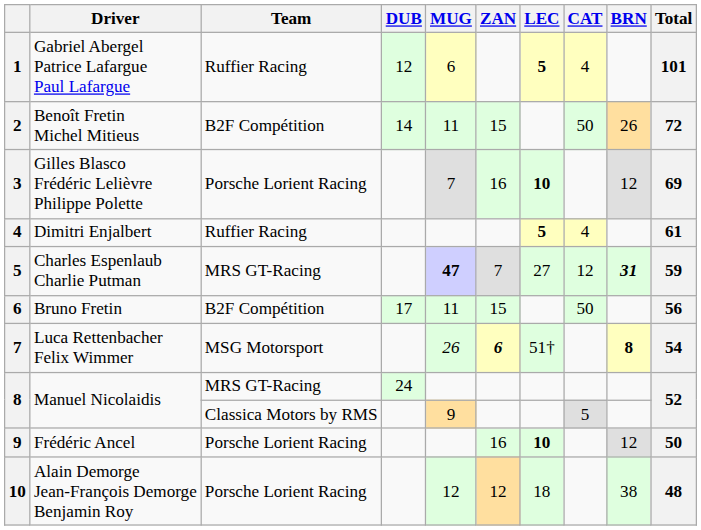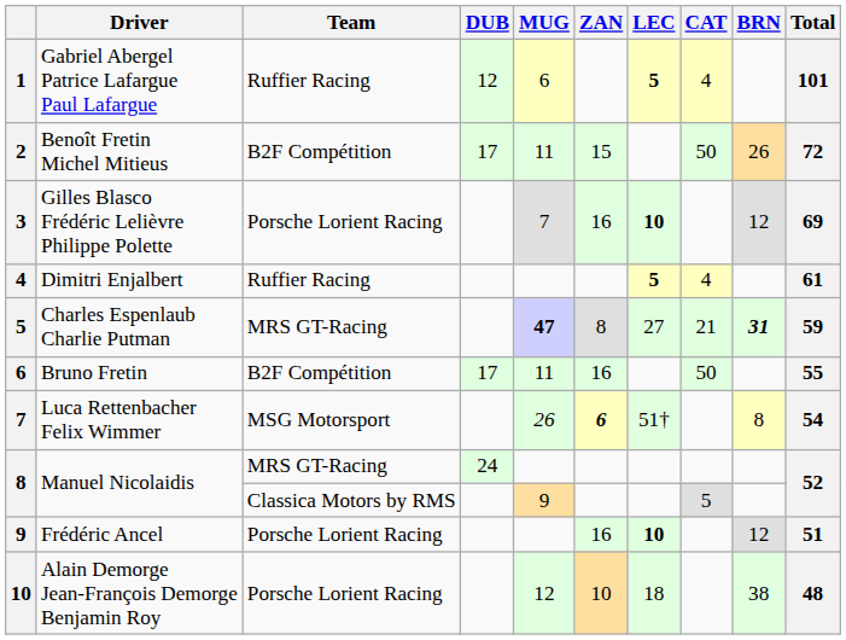 <table class="wikitable" style="font-size: 85%; text-align:center;">
 <tr>
 <th></th>
 <th>Driver</th>
 <th>Team</th>
 <th><a href='#'>DUB</a><br></th>
 <th><a href='#'>MUG</a><br></th>
 <th><a href='#'>ZAN</a><br></th>
 <th><a href='#'>LEC</a><br></th>
 <th><a href='#'>CAT</a><br></th>
 <th><a href='#'>BRN</a><br></th>
 <th>Total</th>
 </tr>
 <tr>
 <th>1</th>
 <td align=left> Gabriel Abergel<br> Patrice Lafargue<br> <a href='#'>Paul Lafargue</a></td>
 <td align=left> Ruffier Racing</td>
 <td style="background:#DFFFDF;">12</td>
 <td style="background:#FFFFBF;">6</td>
 <td></td>
 <td style="background:#FFFFBF;"><strong>5</strong></td>
 <td style="background:#FFFFBF;">4</td>
 <td></td>
 <th>101</th>
 </tr>
 <tr>
 <th>2</th>
 <td align=left> Benoît Fretin<br> Michel Mitieus</td>
 <td align=left> B2F Compétition</td>
-<td style="background:#DFFFDF;">14</td>
+<td style="background:#DFFFDF;">17</td>
 <td style="background:#DFFFDF;">11</td>
 <td style="background:#DFFFDF;">15</td>
 <td></td>
 <td style="background:#DFFFDF;">50</td>
 <td style="background:#FFDF9F;">26</td>
 <th>72</th>
 </tr>
 <tr>
 <th>3</th>
 <td align=left> Gilles Blasco<br> Frédéric Lelièvre<br> Philippe Polette</td>
 <td align=left> Porsche Lorient Racing</td>
 <td></td>
 <td style="background:#DFDFDF;">7</td>
 <td style="background:#DFFFDF;">16</td>
 <td style="background:#DFFFDF;"><strong>10</strong></td>
 <td></td>
 <td style="background:#DFDFDF;">12</td>
 <th>69</th>
 </tr>
 <tr>
 <th>4</th>
 <td align=left> Dimitri Enjalbert</td>
 <td align=left> Ruffier Racing</td>
 <td></td>
 <td></td>
 <td></td>
 <td style="background:#FFFFBF;"><strong>5</strong></td>
 <td style="background:#FFFFBF;">4</td>
 <td></td>
 <th>61</th>
 </tr>
 <tr>
 <th>5</th>
 <td align=left> Charles Espenlaub<br> Charlie Putman</td>
 <td align=left> MRS GT-Racing</td>
 <td></td>
 <td style="background:#CFCFFF;"><strong>47</strong></td>
-<td style="background:#DFDFDF;">7</td>
+<td style="background:#DFDFDF;">8</td>
 <td style="background:#DFFFDF;">27</td>
-<td style="background:#DFFFDF;">12</td>
+<td style="background:#DFFFDF;">21</td>
 <td style="background:#DFFFDF;"><strong><em>31</em></strong></td>
 <th>59</th>
 </tr>
 <tr>
 <th>6</th>
 <td align=left> Bruno Fretin</td>
 <td align=left> B2F Compétition</td>
 <td style="background:#DFFFDF;">17</td>
 <td style="background:#DFFFDF;">11</td>
-<td style="background:#DFFFDF;">15</td>
+<td style="background:#DFFFDF;">16</td>
 <td></td>
 <td style="background:#DFFFDF;">50</td>
 <td></td>
-<th>56</th>
+<th>55</th>
 </tr>
 <tr>
 <th>7</th>
 <td align=left> Luca Rettenbacher<br> Felix Wimmer</td>
 <td align=left> MSG Motorsport</td>
 <td></td>
 <td style="background:#DFFFDF;"><em>26</em></td>
 <td style="background:#FFFFBF;"><strong><em>6</em></strong></td>
 <td style="background:#DFFFDF;">51†</td>
 <td></td>
-<td style="background:#FFFFBF;"><strong>8</strong></td>
+<td style="background:#FFFFBF;">8</td>
 <th>54</th>
 </tr>
 <tr>
 <th rowspan=2>8</th>
 <td rowspan=2 align=left> Manuel Nicolaidis</td>
 <td align=left> MRS GT-Racing</td>
 <td style="background:#DFFFDF;">24</td>
 <td></td>
 <td></td>
 <td></td>
 <td></td>
 <td></td>
 <th rowspan=2>52</th>
 </tr>
 <tr>
 <td align=left> Classica Motors by RMS</td>
 <td></td>
 <td style="background:#FFDF9F;">9</td>
 <td></td>
 <td></td>
 <td style="background:#DFDFDF;">5</td>
 <td></td>
 </tr>
 <tr>
 <th>9</th>
 <td align=left> Frédéric Ancel</td>
 <td align=left> Porsche Lorient Racing</td>
 <td></td>
 <td></td>
 <td style="background:#DFFFDF;">16</td>
 <td style="background:#DFFFDF;"><strong>10</strong></td>
 <td></td>
 <td style="background:#DFDFDF;">12</td>
-<th>50</th>
+<th>51</th>
 </tr>
 <tr>
 <th>10</th>
 <td align=left> Alain Demorge<br> Jean-François Demorge<br> Benjamin Roy</td>
 <td align=left> Porsche Lorient Racing</td>
 <td></td>
 <td style="background:#DFFFDF;">12</td>
-<td style="background:#FFDF9F;">12</td>
+<td style="background:#FFDF9F;">10</td>
 <td style="background:#DFFFDF;">18</td>
 <td></td>
 <td style="background:#DFFFDF;">38</td>
 <th>48</th>
 </tr>
 </table>
